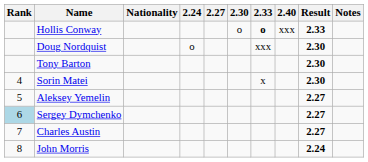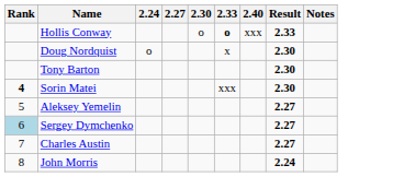 <table class="wikitable sortable" style="text-align:center">
 <tr>
 <th>Rank</th>
 <th>Name</th>
-<th>Nationality</th>
 <th>2.24</th>
 <th>2.27</th>
 <th>2.30</th>
 <th>2.33</th>
 <th>2.40</th>
 <th>Result</th>
 <th>Notes</th>
 </tr>
 <tr>
 <td></td>
 <td align=left><a href='#'>Hollis Conway</a></td>
-<td align=left></td>
 <td></td>
 <td></td>
 <td>o</td>
 <td><strong>o</strong></td>
 <td>xxx</td>
 <td><strong>2.33</strong></td>
 <td></td>
 </tr>
 <tr>
 <td></td>
 <td align=left><a href='#'>Doug Nordquist</a></td>
-<td align=left></td>
 <td>o</td>
 <td></td>
 <td></td>
-<td>xxx</td>
+<td>x</td>
 <td></td>
 <td><strong>2.30</strong></td>
 <td></td>
 </tr>
 <tr>
 <td></td>
 <td align=left><a href='#'>Tony Barton</a></td>
-<td align=left></td>
 <td></td>
 <td></td>
 <td></td>
 <td></td>
 <td></td>
 <td><strong>2.30</strong></td>
 <td></td>
 </tr>
 <tr>
-<td>4</td>
+<td><strong>4</strong></td>
 <td align=left><a href='#'>Sorin Matei</a></td>
-<td align=left></td>
 <td></td>
 <td></td>
 <td></td>
-<td>x</td>
+<td>xxx</td>
 <td></td>
 <td><strong>2.30</strong></td>
 <td></td>
 </tr>
 <tr>
 <td>5</td>
 <td align=left><a href='#'>Aleksey Yemelin</a></td>
-<td align=left></td>
 <td></td>
 <td></td>
 <td></td>
 <td></td>
 <td></td>
 <td><strong>2.27</strong></td>
 <td></td>
 </tr>
 <tr>
 <td style="background: lightblue;">6</td>
 <td align=left><a href='#'>Sergey Dymchenko</a></td>
-<td align=left></td>
 <td></td>
 <td></td>
 <td></td>
 <td></td>
 <td></td>
 <td><strong>2.27</strong></td>
 <td></td>
 </tr>
 <tr>
 <td>7</td>
 <td align=left><a href='#'>Charles Austin</a></td>
-<td align=left></td>
 <td></td>
 <td></td>
 <td></td>
 <td></td>
 <td></td>
 <td><strong>2.27</strong></td>
 <td></td>
 </tr>
 <tr>
 <td>8</td>
 <td align=left><a href='#'>John Morris</a></td>
-<td align=left></td>
 <td></td>
 <td></td>
 <td></td>
 <td></td>
 <td></td>
 <td><strong>2.24</strong></td>
 <td></td>
 </tr>
 </table>
